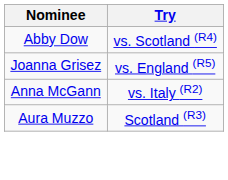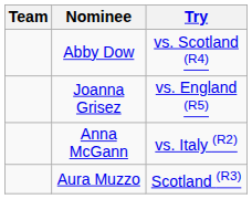 <table class="wikitable" style="text-align:center;width:40%">
 <tr>
+<th>Team</th>
 <th>Nominee</th>
 <th><a href='#'>Try</a></th>
 </tr>
 <tr>
+<td align=left></td>
 <td><a href='#'>Abby Dow</a></td>
 <td><a href='#'>vs. Scotland <sup>(R4)</sup></a></td>
 </tr>
 <tr>
+<td align=left></td>
 <td><a href='#'>Joanna Grisez</a></td>
 <td><a href='#'>vs. England <sup>(R5)</sup></a></td>
 </tr>
 <tr>
+<td align=left></td>
 <td><a href='#'>Anna McGann</a></td>
 <td><a href='#'>vs. Italy <sup>(R2)</sup></a></td>
 </tr>
 <tr>
+<td align=left></td>
 <td><a href='#'>Aura Muzzo</a></td>
 <td><a href='#'>Scotland <sup>(R3)</sup></a></td>
 </tr>
 </table>
